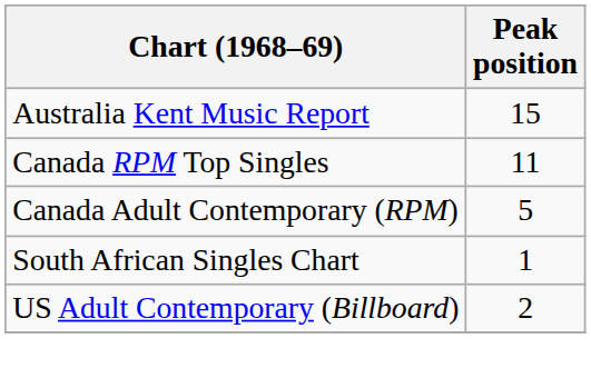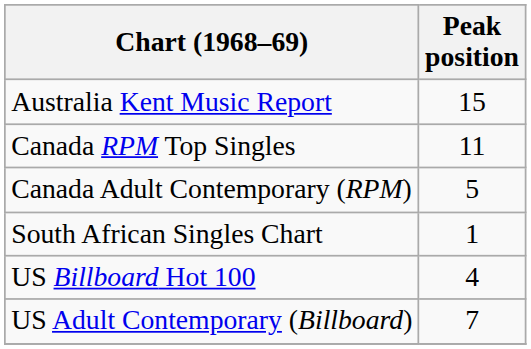 <table class="wikitable sortable">
 <tr>
 <th>Chart (1968–69)</th>
 <th>Peak<br>position</th>
 </tr>
 <tr>
 <td>Australia <a href='#'>Kent Music Report</a></td>
 <td style="text-align:center;">15</td>
 </tr>
 <tr>
 <td>Canada <em><a href='#'>RPM</a></em> Top Singles</td>
 <td style="text-align:center;">11</td>
 </tr>
 <tr>
 <td>Canada Adult Contemporary (<em>RPM</em>)</td>
 <td style="text-align:center;">5</td>
 </tr>
 <tr>
 <td>South African Singles Chart</td>
 <td style="text-align:center;">1</td>
 </tr>
 <tr>
+<td>US <a href='#'><em>Billboard</em> Hot 100</a></td>
+<td style="text-align:center;">4</td>
+</tr>
+<tr>
 <td>US <a href='#'>Adult Contemporary</a> (<em>Billboard</em>)</td>
-<td style="text-align:center;">2</td>
+<td style="text-align:center;">7</td>
 </tr>
 <tr>
 </tr>
 </table>
